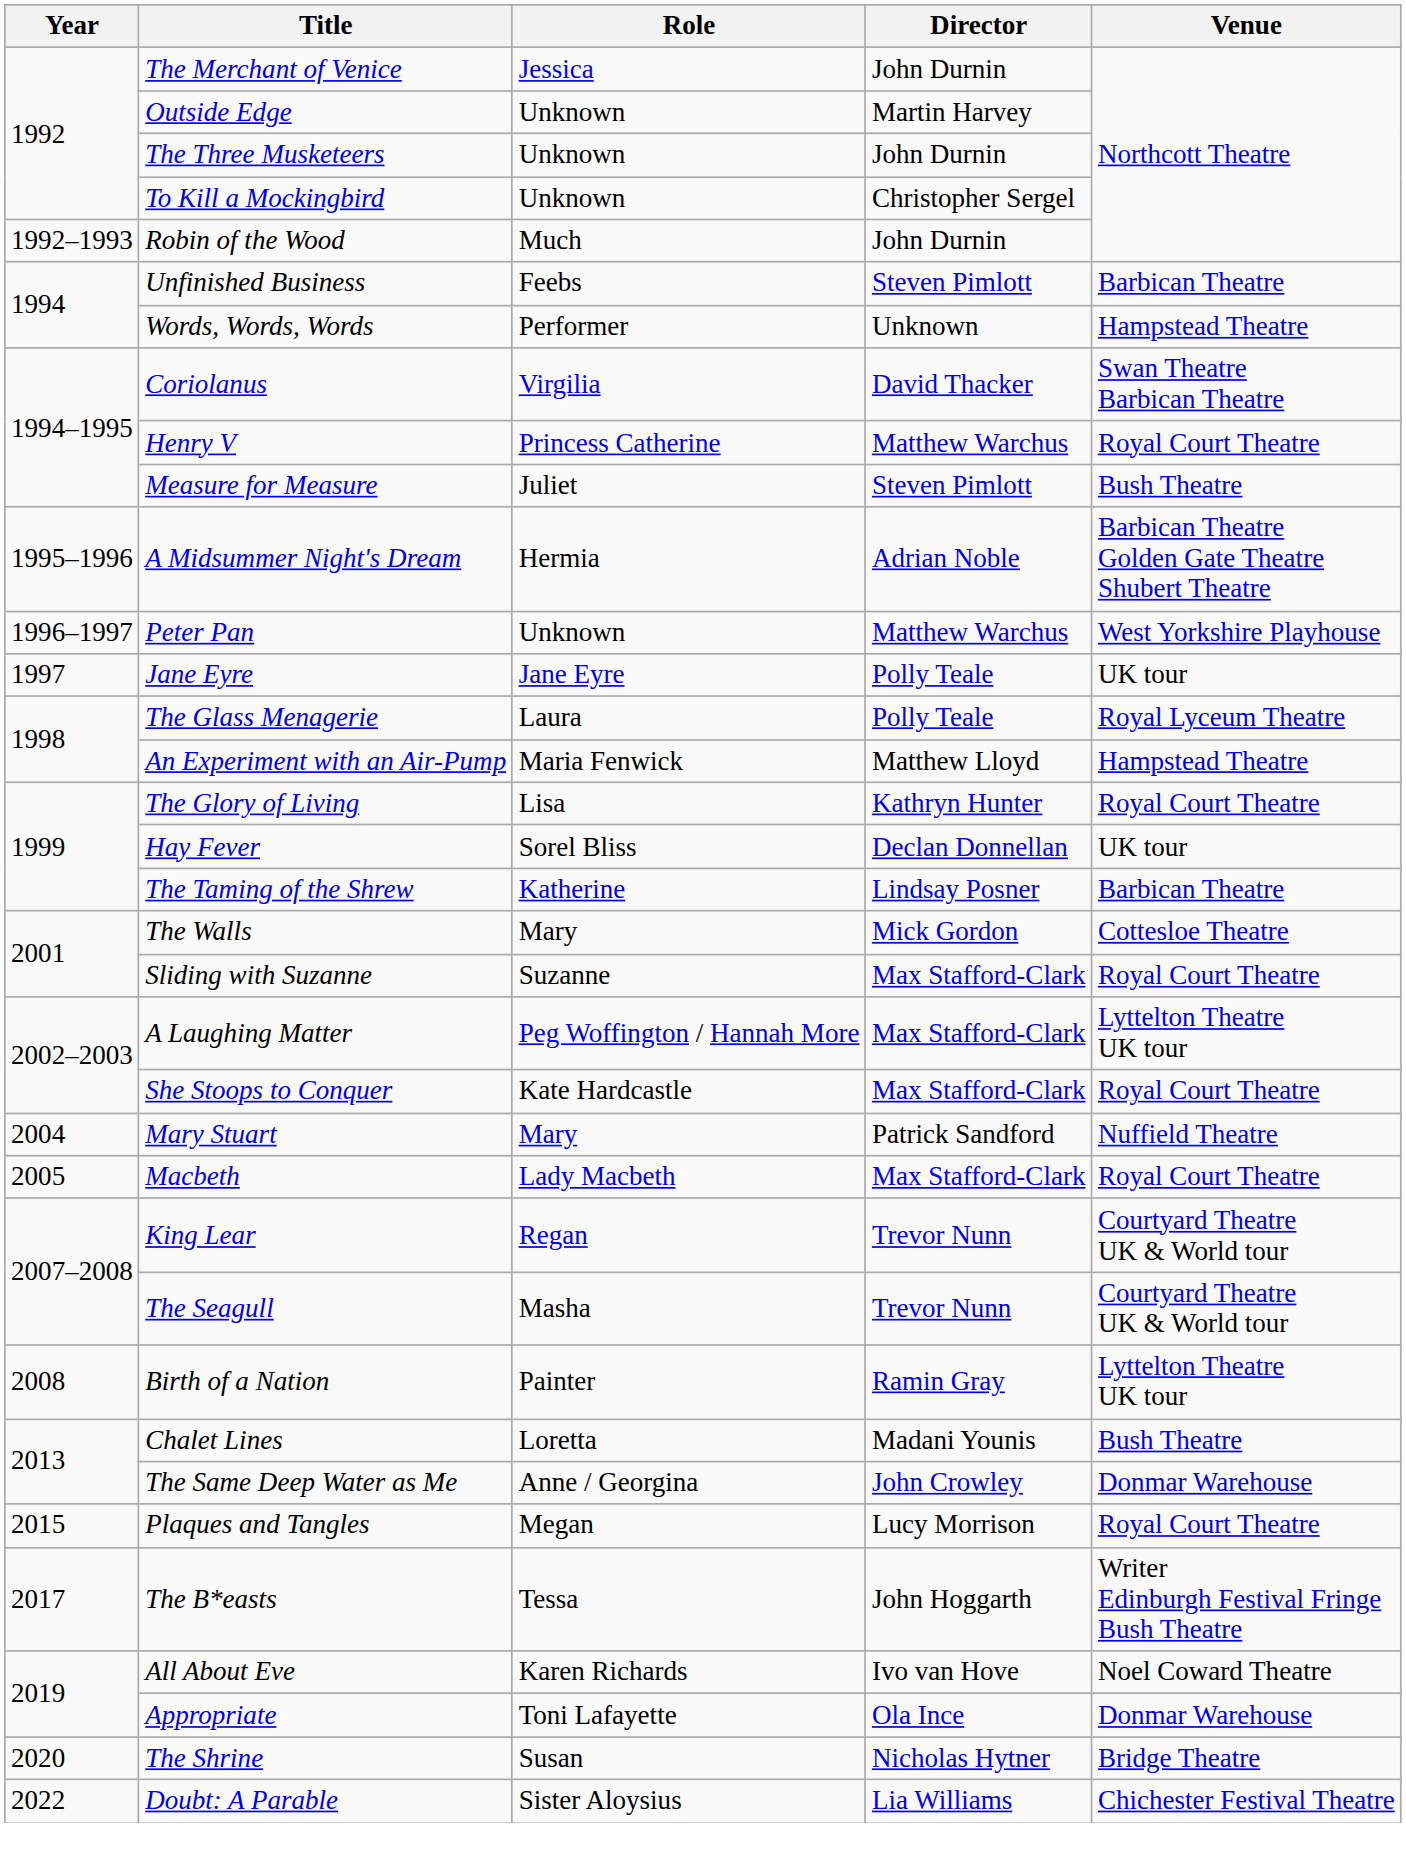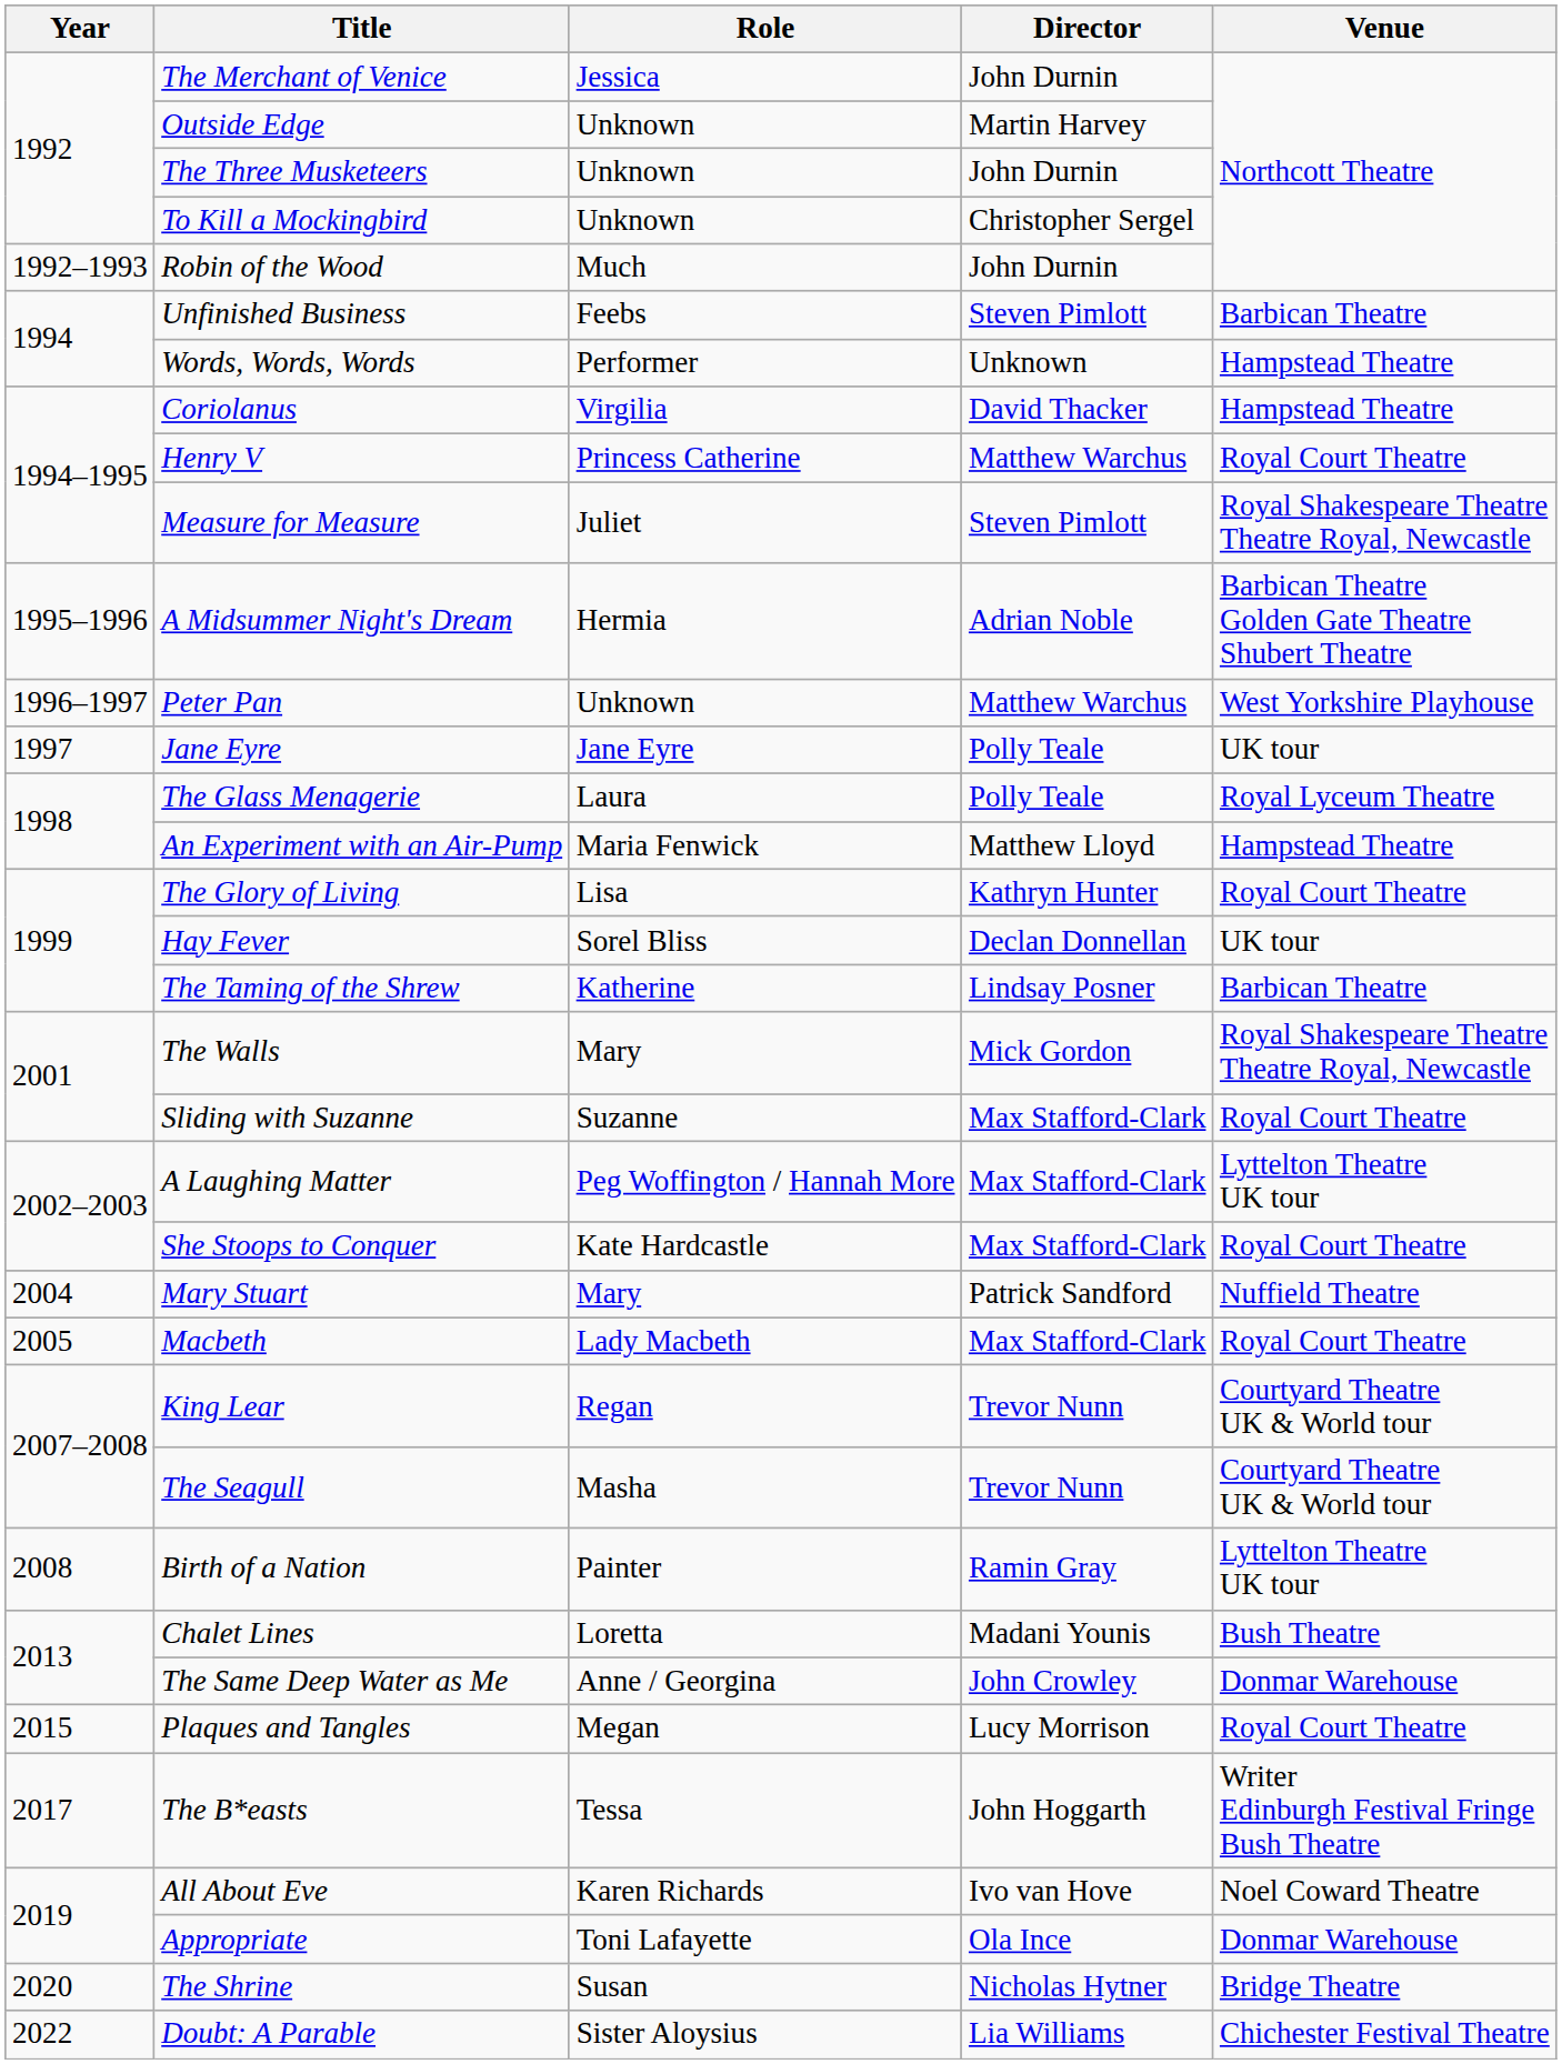 <table class="wikitable sortable">
 <tr>
 <th>Year</th>
 <th scope="col">Title</th>
 <th>Role</th>
 <th>Director</th>
 <th class="unsortable">Venue</th>
 </tr>
 <tr>
 <td rowspan="4">1992</td>
 <td><em><a href='#'>The Merchant of Venice</a></em></td>
 <td><a href='#'>Jessica</a></td>
 <td>John Durnin</td>
 <td rowspan="5"><a href='#'>Northcott Theatre</a></td>
 </tr>
 <tr>
 <td><em><a href='#'>Outside Edge</a></em></td>
 <td>Unknown</td>
 <td>Martin Harvey</td>
 </tr>
 <tr>
 <td><em><a href='#'>The Three Musketeers</a></em></td>
 <td>Unknown</td>
 <td>John Durnin</td>
 </tr>
 <tr>
 <td><em><a href='#'>To Kill a Mockingbird</a></em></td>
 <td>Unknown</td>
 <td>Christopher Sergel</td>
 </tr>
 <tr>
 <td>1992–1993</td>
 <td><em>Robin of the Wood</em></td>
 <td>Much</td>
 <td>John Durnin</td>
 </tr>
 <tr>
 <td rowspan="2">1994</td>
 <td><em>Unfinished Business</em></td>
 <td>Feebs</td>
 <td><a href='#'>Steven Pimlott</a></td>
 <td><a href='#'>Barbican Theatre</a></td>
 </tr>
 <tr>
 <td><em>Words, Words, Words</em></td>
 <td>Performer</td>
 <td>Unknown</td>
 <td><a href='#'>Hampstead Theatre</a></td>
 </tr>
 <tr>
 <td rowspan="3">1994–1995</td>
 <td><em><a href='#'>Coriolanus</a></em></td>
 <td><a href='#'>Virgilia</a></td>
 <td><a href='#'>David Thacker</a></td>
-<td><a href='#'>Swan Theatre</a><br><a href='#'>Barbican Theatre</a></td>
+<td><a href='#'>Hampstead Theatre</a></td>
 </tr>
 <tr>
 <td><a href='#'><em>Henry V</em></a></td>
 <td><a href='#'>Princess Catherine</a></td>
 <td><a href='#'>Matthew Warchus</a></td>
 <td><a href='#'>Royal Court Theatre</a></td>
 </tr>
 <tr>
 <td><em><a href='#'>Measure for Measure</a></em></td>
 <td>Juliet</td>
 <td><a href='#'>Steven Pimlott</a></td>
-<td><a href='#'>Bush Theatre</a></td>
+<td><a href='#'>Royal Shakespeare Theatre</a><br><a href='#'>Theatre Royal, Newcastle</a></td>
 </tr>
 <tr>
 <td>1995–1996</td>
 <td><em><a href='#'>A Midsummer Night's Dream</a></em></td>
 <td>Hermia</td>
 <td><a href='#'>Adrian Noble</a></td>
 <td><a href='#'>Barbican Theatre</a><br><a href='#'>Golden Gate Theatre</a><br><a href='#'>Shubert Theatre</a></td>
 </tr>
 <tr>
 <td>1996–1997</td>
 <td><a href='#'><em>Peter Pan</em></a></td>
 <td>Unknown</td>
 <td><a href='#'>Matthew Warchus</a></td>
 <td><a href='#'>West Yorkshire Playhouse</a></td>
 </tr>
 <tr>
 <td>1997</td>
 <td><em><a href='#'>Jane Eyre</a></em></td>
 <td><a href='#'>Jane Eyre</a></td>
 <td><a href='#'>Polly Teale</a></td>
 <td>UK tour</td>
 </tr>
 <tr>
 <td rowspan="2">1998</td>
 <td><em><a href='#'>The Glass Menagerie</a></em></td>
 <td>Laura</td>
 <td><a href='#'>Polly Teale</a></td>
 <td><a href='#'>Royal Lyceum Theatre</a></td>
 </tr>
 <tr>
 <td><a href='#'><em>An Experiment with an Air-Pump</em></a></td>
 <td>Maria Fenwick</td>
 <td>Matthew Lloyd</td>
 <td><a href='#'>Hampstead Theatre</a></td>
 </tr>
 <tr>
 <td rowspan="3">1999</td>
 <td><em><a href='#'>The Glory of Living</a></em></td>
 <td>Lisa</td>
 <td><a href='#'>Kathryn Hunter</a></td>
 <td><a href='#'>Royal Court Theatre</a></td>
 </tr>
 <tr>
 <td><a href='#'><em>Hay Fever</em></a></td>
 <td>Sorel Bliss</td>
 <td><a href='#'>Declan Donnellan</a></td>
 <td>UK tour</td>
 </tr>
 <tr>
 <td><em><a href='#'>The Taming of the Shrew</a></em></td>
 <td><a href='#'>Katherine</a></td>
 <td><a href='#'>Lindsay Posner</a></td>
 <td><a href='#'>Barbican Theatre</a></td>
 </tr>
 <tr>
 <td rowspan="2">2001</td>
 <td><em>The Walls</em></td>
 <td>Mary</td>
 <td><a href='#'>Mick Gordon</a></td>
-<td><a href='#'>Cottesloe Theatre</a></td>
+<td><a href='#'>Royal Shakespeare Theatre</a><br><a href='#'>Theatre Royal, Newcastle</a></td>
 </tr>
 <tr>
 <td><em>Sliding with Suzanne</em></td>
 <td>Suzanne</td>
 <td><a href='#'>Max Stafford-Clark</a></td>
 <td><a href='#'>Royal Court Theatre</a></td>
 </tr>
 <tr>
 <td rowspan="2">2002–2003</td>
 <td><em>A Laughing Matter</em></td>
 <td><a href='#'>Peg Woffington</a> / <a href='#'>Hannah More</a></td>
 <td><a href='#'>Max Stafford-Clark</a></td>
 <td><a href='#'>Lyttelton Theatre</a><br>UK tour<br></td>
 </tr>
 <tr>
 <td><em><a href='#'>She Stoops to Conquer</a></em></td>
 <td>Kate Hardcastle</td>
 <td><a href='#'>Max Stafford-Clark</a></td>
 <td><a href='#'>Royal Court Theatre</a></td>
 </tr>
 <tr>
 <td>2004</td>
 <td><a href='#'><em>Mary Stuart</em></a></td>
 <td><a href='#'>Mary</a></td>
 <td>Patrick Sandford</td>
 <td><a href='#'>Nuffield Theatre</a></td>
 </tr>
 <tr>
 <td>2005</td>
 <td><em><a href='#'>Macbeth</a></em></td>
 <td><a href='#'>Lady Macbeth</a></td>
 <td><a href='#'>Max Stafford-Clark</a></td>
 <td><a href='#'>Royal Court Theatre</a></td>
 </tr>
 <tr>
 <td rowspan="2">2007–2008</td>
 <td><em><a href='#'>King Lear</a></em></td>
 <td><a href='#'>Regan</a></td>
 <td><a href='#'>Trevor Nunn</a></td>
 <td><a href='#'>Courtyard Theatre</a><br> UK & World tour</td>
 </tr>
 <tr>
 <td><em><a href='#'>The Seagull</a></em></td>
 <td>Masha</td>
 <td><a href='#'>Trevor Nunn</a></td>
 <td><a href='#'>Courtyard Theatre</a><br>UK & World tour</td>
 </tr>
 <tr>
 <td>2008</td>
 <td><em>Birth of a Nation</em></td>
 <td>Painter</td>
 <td><a href='#'>Ramin Gray</a></td>
 <td><a href='#'>Lyttelton Theatre</a><br>UK tour<br></td>
 </tr>
 <tr>
 <td rowspan="2">2013</td>
 <td><em>Chalet Lines</em></td>
 <td>Loretta</td>
 <td>Madani Younis</td>
 <td><a href='#'>Bush Theatre</a></td>
 </tr>
 <tr>
 <td><em>The Same Deep Water as Me</em></td>
 <td>Anne / Georgina</td>
 <td><a href='#'>John Crowley</a></td>
 <td><a href='#'>Donmar Warehouse</a></td>
 </tr>
 <tr>
 <td>2015</td>
 <td><em>Plaques and Tangles</em></td>
 <td>Megan</td>
 <td>Lucy Morrison</td>
 <td><a href='#'>Royal Court Theatre</a></td>
 </tr>
 <tr>
 <td>2017</td>
 <td><em>The B*easts</em></td>
 <td>Tessa</td>
 <td>John Hoggarth</td>
 <td>Writer<br><a href='#'>Edinburgh Festival Fringe</a><br><a href='#'>Bush Theatre</a></td>
 </tr>
 <tr>
 <td rowspan="2">2019</td>
 <td><em>All About Eve</em></td>
 <td>Karen Richards</td>
 <td>Ivo van Hove</td>
 <td>Noel Coward Theatre</td>
 </tr>
 <tr>
 <td><a href='#'><em>Appropriate</em></a></td>
 <td>Toni Lafayette</td>
 <td><a href='#'>Ola Ince</a></td>
 <td><a href='#'>Donmar Warehouse</a></td>
 </tr>
 <tr>
 <td>2020</td>
 <td><a href='#'><em>The Shrine</em></a></td>
 <td>Susan</td>
 <td><a href='#'>Nicholas Hytner</a></td>
 <td><a href='#'>Bridge Theatre</a></td>
 </tr>
 <tr>
 <td>2022</td>
 <td><em><a href='#'>Doubt: A Parable</a></em></td>
 <td>Sister Aloysius</td>
 <td><a href='#'>Lia Williams</a></td>
 <td><a href='#'>Chichester Festival Theatre</a></td>
 </tr>
 </table>
